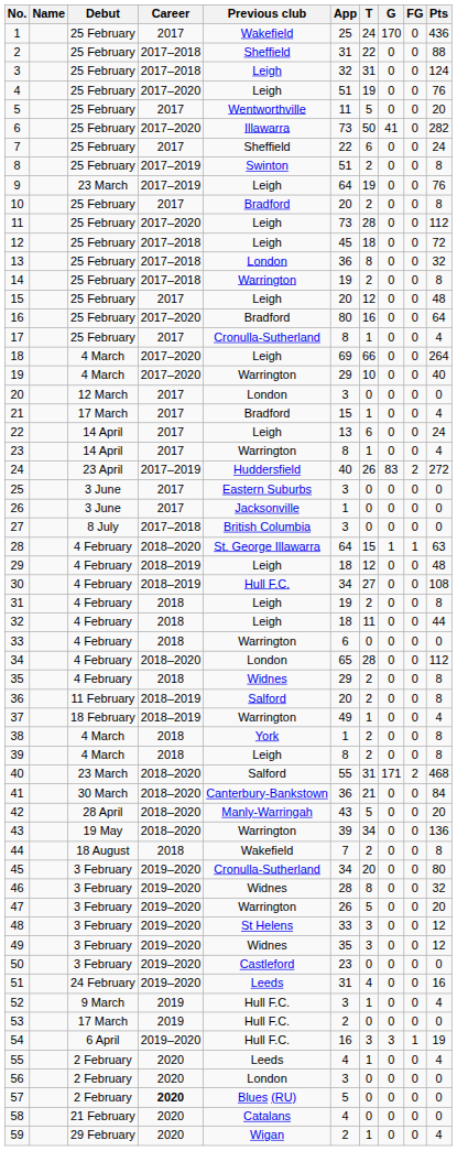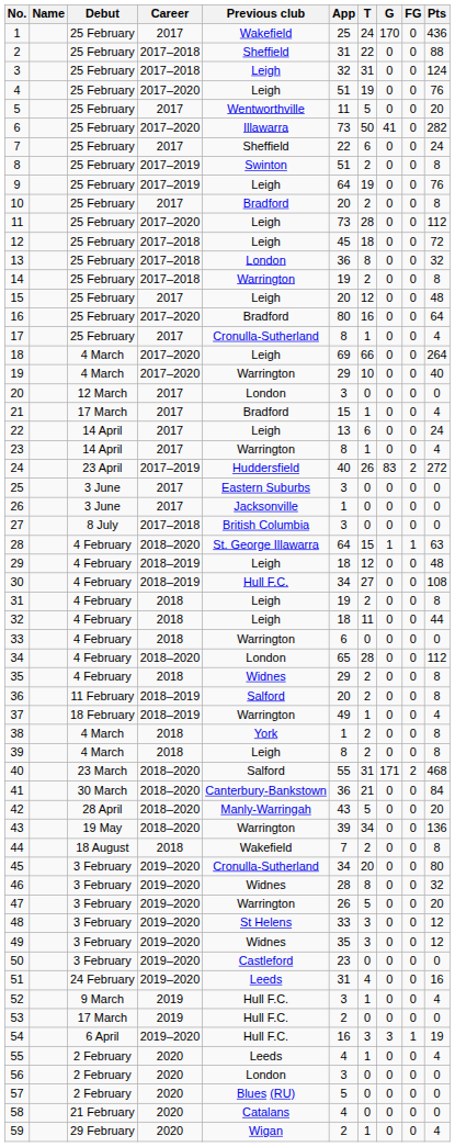 <table class="wikitable sortable" style="text-align: center;">
 <tr>
 <th>No.</th>
 <th>Name</th>
 <th>Debut</th>
 <th>Career</th>
 <th>Previous club</th>
 <th>App</th>
 <th>T</th>
 <th>G</th>
 <th>FG</th>
 <th>Pts</th>
 </tr>
 <tr>
 <td>1</td>
 <td align=left></td>
 <td>25 February</td>
 <td>2017</td>
 <td><a href='#'>Wakefield</a></td>
 <td>25</td>
 <td>24</td>
 <td>170</td>
 <td>0</td>
 <td>436</td>
 </tr>
 <tr>
 <td>2</td>
 <td align=left></td>
 <td>25 February</td>
 <td>2017–2018</td>
 <td><a href='#'>Sheffield</a></td>
 <td>31</td>
 <td>22</td>
 <td>0</td>
 <td>0</td>
 <td>88</td>
 </tr>
 <tr>
 <td>3</td>
 <td align=left></td>
 <td>25 February</td>
 <td>2017–2018</td>
 <td><a href='#'>Leigh</a></td>
 <td>32</td>
 <td>31</td>
 <td>0</td>
 <td>0</td>
 <td>124</td>
 </tr>
 <tr>
 <td>4</td>
 <td align=left></td>
 <td>25 February</td>
 <td>2017–2020</td>
 <td>Leigh</td>
 <td>51</td>
 <td>19</td>
 <td>0</td>
 <td>0</td>
 <td>76</td>
 </tr>
 <tr>
 <td>5</td>
 <td align=left></td>
 <td>25 February</td>
 <td>2017</td>
 <td><a href='#'>Wentworthville</a></td>
 <td>11</td>
 <td>5</td>
 <td>0</td>
 <td>0</td>
 <td>20</td>
 </tr>
 <tr>
 <td>6</td>
 <td align=left></td>
 <td>25 February</td>
 <td>2017–2020</td>
 <td><a href='#'>Illawarra</a></td>
 <td>73</td>
 <td>50</td>
 <td>41</td>
 <td>0</td>
 <td>282</td>
 </tr>
 <tr>
 <td>7</td>
 <td align=left></td>
 <td>25 February</td>
 <td>2017</td>
 <td>Sheffield</td>
 <td>22</td>
 <td>6</td>
 <td>0</td>
 <td>0</td>
 <td>24</td>
 </tr>
 <tr>
 <td>8</td>
 <td align=left></td>
 <td>25 February</td>
 <td>2017–2019</td>
 <td><a href='#'>Swinton</a></td>
 <td>51</td>
 <td>2</td>
 <td>0</td>
 <td>0</td>
 <td>8</td>
 </tr>
 <tr>
 <td>9</td>
 <td align=left></td>
-<td>23 March</td>
+<td>25 February</td>
 <td>2017–2019</td>
 <td>Leigh</td>
 <td>64</td>
 <td>19</td>
 <td>0</td>
 <td>0</td>
 <td>76</td>
 </tr>
 <tr>
 <td>10</td>
 <td align=left></td>
 <td>25 February</td>
 <td>2017</td>
 <td><a href='#'>Bradford</a></td>
 <td>20</td>
 <td>2</td>
 <td>0</td>
 <td>0</td>
 <td>8</td>
 </tr>
 <tr>
 <td>11</td>
 <td align=left></td>
 <td>25 February</td>
 <td>2017–2020</td>
 <td>Leigh</td>
 <td>73</td>
 <td>28</td>
 <td>0</td>
 <td>0</td>
 <td>112</td>
 </tr>
 <tr>
 <td>12</td>
 <td align=left></td>
 <td>25 February</td>
 <td>2017–2018</td>
 <td>Leigh</td>
 <td>45</td>
 <td>18</td>
 <td>0</td>
 <td>0</td>
 <td>72</td>
 </tr>
 <tr>
 <td>13</td>
 <td align=left></td>
 <td>25 February</td>
 <td>2017–2018</td>
 <td><a href='#'>London</a></td>
 <td>36</td>
 <td>8</td>
 <td>0</td>
 <td>0</td>
 <td>32</td>
 </tr>
 <tr>
 <td>14</td>
 <td align=left></td>
 <td>25 February</td>
 <td>2017–2018</td>
 <td><a href='#'>Warrington</a></td>
 <td>19</td>
 <td>2</td>
 <td>0</td>
 <td>0</td>
 <td>8</td>
 </tr>
 <tr>
 <td>15</td>
 <td align=left></td>
 <td>25 February</td>
 <td>2017</td>
 <td>Leigh</td>
 <td>20</td>
 <td>12</td>
 <td>0</td>
 <td>0</td>
 <td>48</td>
 </tr>
 <tr>
 <td>16</td>
 <td align=left></td>
 <td>25 February</td>
 <td>2017–2020</td>
 <td>Bradford</td>
 <td>80</td>
 <td>16</td>
 <td>0</td>
 <td>0</td>
 <td>64</td>
 </tr>
 <tr>
 <td>17</td>
 <td align=left></td>
 <td>25 February</td>
 <td>2017</td>
 <td><a href='#'>Cronulla-Sutherland</a></td>
 <td>8</td>
 <td>1</td>
 <td>0</td>
 <td>0</td>
 <td>4</td>
 </tr>
 <tr>
 <td>18</td>
 <td align=left></td>
 <td>4 March</td>
 <td>2017–2020</td>
 <td>Leigh</td>
 <td>69</td>
 <td>66</td>
 <td>0</td>
 <td>0</td>
 <td>264</td>
 </tr>
 <tr>
 <td>19</td>
 <td align=left></td>
 <td>4 March</td>
 <td>2017–2020</td>
 <td>Warrington</td>
 <td>29</td>
 <td>10</td>
 <td>0</td>
 <td>0</td>
 <td>40</td>
 </tr>
 <tr>
 <td>20</td>
 <td align=left></td>
 <td>12 March</td>
 <td>2017</td>
 <td>London</td>
 <td>3</td>
 <td>0</td>
 <td>0</td>
 <td>0</td>
 <td>0</td>
 </tr>
 <tr>
 <td>21</td>
 <td align=left></td>
 <td>17 March</td>
 <td>2017</td>
 <td>Bradford</td>
 <td>15</td>
 <td>1</td>
 <td>0</td>
 <td>0</td>
 <td>4</td>
 </tr>
 <tr>
 <td>22</td>
 <td align=left></td>
 <td>14 April</td>
 <td>2017</td>
 <td>Leigh</td>
 <td>13</td>
 <td>6</td>
 <td>0</td>
 <td>0</td>
 <td>24</td>
 </tr>
 <tr>
 <td>23</td>
 <td align=left></td>
 <td>14 April</td>
 <td>2017</td>
 <td>Warrington</td>
 <td>8</td>
 <td>1</td>
 <td>0</td>
 <td>0</td>
 <td>4</td>
 </tr>
 <tr>
 <td>24</td>
 <td align=left></td>
 <td>23 April</td>
 <td>2017–2019</td>
 <td><a href='#'>Huddersfield</a></td>
 <td>40</td>
 <td>26</td>
 <td>83</td>
 <td>2</td>
 <td>272</td>
 </tr>
 <tr>
 <td>25</td>
 <td align=left></td>
 <td>3 June</td>
 <td>2017</td>
 <td><a href='#'>Eastern Suburbs</a></td>
 <td>3</td>
 <td>0</td>
 <td>0</td>
 <td>0</td>
 <td>0</td>
 </tr>
 <tr>
 <td>26</td>
 <td align=left></td>
 <td>3 June</td>
 <td>2017</td>
 <td><a href='#'>Jacksonville</a></td>
 <td>1</td>
 <td>0</td>
 <td>0</td>
 <td>0</td>
 <td>0</td>
 </tr>
 <tr>
 <td>27</td>
 <td align=left></td>
 <td>8 July</td>
 <td>2017–2018</td>
 <td><a href='#'>British Columbia</a></td>
 <td>3</td>
 <td>0</td>
 <td>0</td>
 <td>0</td>
 <td>0</td>
 </tr>
 <tr>
 <td>28</td>
 <td align=left></td>
 <td>4 February</td>
 <td>2018–2020</td>
 <td><a href='#'>St. George Illawarra</a></td>
 <td>64</td>
 <td>15</td>
 <td>1</td>
 <td>1</td>
 <td>63</td>
 </tr>
 <tr>
 <td>29</td>
 <td align=left></td>
 <td>4 February</td>
 <td>2018–2019</td>
 <td>Leigh</td>
 <td>18</td>
 <td>12</td>
 <td>0</td>
 <td>0</td>
 <td>48</td>
 </tr>
 <tr>
 <td>30</td>
 <td align=left></td>
 <td>4 February</td>
 <td>2018–2019</td>
 <td><a href='#'>Hull F.C.</a></td>
 <td>34</td>
 <td>27</td>
 <td>0</td>
 <td>0</td>
 <td>108</td>
 </tr>
 <tr>
 <td>31</td>
 <td align=left></td>
 <td>4 February</td>
 <td>2018</td>
 <td>Leigh</td>
 <td>19</td>
 <td>2</td>
 <td>0</td>
 <td>0</td>
 <td>8</td>
 </tr>
 <tr>
 <td>32</td>
 <td align=left></td>
 <td>4 February</td>
 <td>2018</td>
 <td>Leigh</td>
 <td>18</td>
 <td>11</td>
 <td>0</td>
 <td>0</td>
 <td>44</td>
 </tr>
 <tr>
 <td>33</td>
 <td align=left></td>
 <td>4 February</td>
 <td>2018</td>
 <td>Warrington</td>
 <td>6</td>
 <td>0</td>
 <td>0</td>
 <td>0</td>
 <td>0</td>
 </tr>
 <tr>
 <td>34</td>
 <td align=left></td>
 <td>4 February</td>
 <td>2018–2020</td>
 <td>London</td>
 <td>65</td>
 <td>28</td>
 <td>0</td>
 <td>0</td>
 <td>112</td>
 </tr>
 <tr>
 <td>35</td>
 <td align=left></td>
 <td>4 February</td>
 <td>2018</td>
 <td><a href='#'>Widnes</a></td>
 <td>29</td>
 <td>2</td>
 <td>0</td>
 <td>0</td>
 <td>8</td>
 </tr>
 <tr>
 <td>36</td>
 <td align=left></td>
 <td>11 February</td>
 <td>2018–2019</td>
 <td><a href='#'>Salford</a></td>
 <td>20</td>
 <td>2</td>
 <td>0</td>
 <td>0</td>
 <td>8</td>
 </tr>
 <tr>
 <td>37</td>
 <td align=left></td>
 <td>18 February</td>
 <td>2018–2019</td>
 <td>Warrington</td>
 <td>49</td>
 <td>1</td>
 <td>0</td>
 <td>0</td>
 <td>4</td>
 </tr>
 <tr>
 <td>38</td>
 <td align=left></td>
 <td>4 March</td>
 <td>2018</td>
 <td><a href='#'>York</a></td>
 <td>1</td>
 <td>2</td>
 <td>0</td>
 <td>0</td>
 <td>8</td>
 </tr>
 <tr>
 <td>39</td>
 <td align=left></td>
 <td>4 March</td>
 <td>2018</td>
 <td>Leigh</td>
 <td>8</td>
 <td>2</td>
 <td>0</td>
 <td>0</td>
 <td>8</td>
 </tr>
 <tr>
 <td>40</td>
 <td align=left></td>
 <td>23 March</td>
 <td>2018–2020</td>
 <td>Salford</td>
 <td>55</td>
 <td>31</td>
 <td>171</td>
 <td>2</td>
 <td>468</td>
 </tr>
 <tr>
 <td>41</td>
 <td align=left></td>
 <td>30 March</td>
 <td>2018–2020</td>
 <td><a href='#'>Canterbury-Bankstown</a></td>
 <td>36</td>
 <td>21</td>
 <td>0</td>
 <td>0</td>
 <td>84</td>
 </tr>
 <tr>
 <td>42</td>
 <td align=left></td>
 <td>28 April</td>
 <td>2018–2020</td>
 <td><a href='#'>Manly-Warringah</a></td>
 <td>43</td>
 <td>5</td>
 <td>0</td>
 <td>0</td>
 <td>20</td>
 </tr>
 <tr>
 <td>43</td>
 <td align=left></td>
 <td>19 May</td>
 <td>2018–2020</td>
 <td>Warrington</td>
 <td>39</td>
 <td>34</td>
 <td>0</td>
 <td>0</td>
 <td>136</td>
 </tr>
 <tr>
 <td>44</td>
 <td align=left></td>
 <td>18 August</td>
 <td>2018</td>
 <td>Wakefield</td>
 <td>7</td>
 <td>2</td>
 <td>0</td>
 <td>0</td>
 <td>8</td>
 </tr>
 <tr>
 <td>45</td>
 <td align=left></td>
 <td>3 February</td>
 <td>2019–2020</td>
 <td><a href='#'>Cronulla-Sutherland</a></td>
 <td>34</td>
 <td>20</td>
 <td>0</td>
 <td>0</td>
 <td>80</td>
 </tr>
 <tr>
 <td>46</td>
 <td align=left></td>
 <td>3 February</td>
 <td>2019–2020</td>
 <td>Widnes</td>
 <td>28</td>
 <td>8</td>
 <td>0</td>
 <td>0</td>
 <td>32</td>
 </tr>
 <tr>
 <td>47</td>
 <td align=left></td>
 <td>3 February</td>
 <td>2019–2020</td>
 <td>Warrington</td>
 <td>26</td>
 <td>5</td>
 <td>0</td>
 <td>0</td>
 <td>20</td>
 </tr>
 <tr>
 <td>48</td>
 <td align=left></td>
 <td>3 February</td>
 <td>2019–2020</td>
 <td><a href='#'>St Helens</a></td>
 <td>33</td>
 <td>3</td>
 <td>0</td>
 <td>0</td>
 <td>12</td>
 </tr>
 <tr>
 <td>49</td>
 <td align=left></td>
 <td>3 February</td>
 <td>2019–2020</td>
 <td>Widnes</td>
 <td>35</td>
 <td>3</td>
 <td>0</td>
 <td>0</td>
 <td>12</td>
 </tr>
 <tr>
 <td>50</td>
 <td align=left></td>
 <td>3 February</td>
 <td>2019–2020</td>
 <td><a href='#'>Castleford</a></td>
 <td>23</td>
 <td>0</td>
 <td>0</td>
 <td>0</td>
 <td>0</td>
 </tr>
 <tr>
 <td>51</td>
 <td align=left></td>
 <td>24 February</td>
 <td>2019–2020</td>
 <td><a href='#'>Leeds</a></td>
 <td>31</td>
 <td>4</td>
 <td>0</td>
 <td>0</td>
 <td>16</td>
 </tr>
 <tr>
 <td>52</td>
 <td align=left></td>
 <td>9 March</td>
 <td>2019</td>
 <td>Hull F.C.</td>
 <td>3</td>
 <td>1</td>
 <td>0</td>
 <td>0</td>
 <td>4</td>
 </tr>
 <tr>
 <td>53</td>
 <td align=left></td>
 <td>17 March</td>
 <td>2019</td>
 <td>Hull F.C.</td>
 <td>2</td>
 <td>0</td>
 <td>0</td>
 <td>0</td>
 <td>0</td>
 </tr>
 <tr>
 <td>54</td>
 <td align=left></td>
 <td>6 April</td>
 <td>2019–2020</td>
 <td>Hull F.C.</td>
 <td>16</td>
 <td>3</td>
 <td>3</td>
 <td>1</td>
 <td>19</td>
 </tr>
 <tr>
 <td>55</td>
 <td align=left></td>
 <td>2 February</td>
 <td>2020</td>
 <td>Leeds</td>
 <td>4</td>
 <td>1</td>
 <td>0</td>
 <td>0</td>
 <td>4</td>
 </tr>
 <tr>
 <td>56</td>
 <td align=left></td>
 <td>2 February</td>
 <td>2020</td>
 <td>London</td>
 <td>3</td>
 <td>0</td>
 <td>0</td>
 <td>0</td>
 <td>0</td>
 </tr>
 <tr>
 <td>57</td>
 <td align=left></td>
 <td>2 February</td>
-<td><strong>2020</strong></td>
+<td>2020</td>
 <td><a href='#'>Blues</a> <a href='#'>(RU)</a></td>
 <td>5</td>
 <td>0</td>
 <td>0</td>
 <td>0</td>
 <td>0</td>
 </tr>
 <tr>
 <td>58</td>
 <td align=left></td>
 <td>21 February</td>
 <td>2020</td>
 <td><a href='#'>Catalans</a></td>
 <td>4</td>
 <td>0</td>
 <td>0</td>
 <td>0</td>
 <td>0</td>
 </tr>
 <tr>
 <td>59</td>
 <td align=left></td>
 <td>29 February</td>
 <td>2020</td>
 <td><a href='#'>Wigan</a></td>
 <td>2</td>
 <td>1</td>
 <td>0</td>
 <td>0</td>
 <td>4</td>
 </tr>
 </table>
